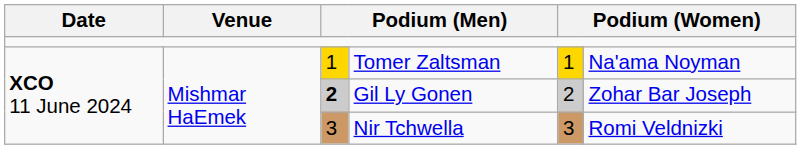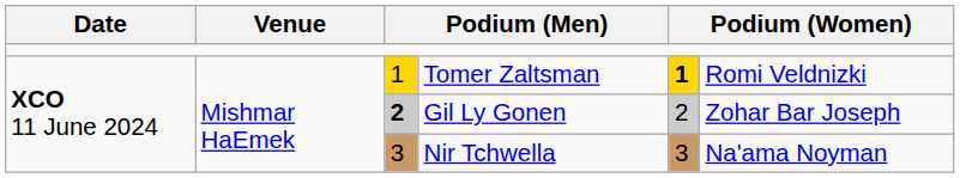 <table class="wikitable" width=70%>
 <tr>
 <th>Date</th>
 <th width=20%>Venue</th>
 <th colspan=2 width=30%>Podium (Men)</th>
 <th colspan=2 width=30%>Podium (Women)</th>
 </tr>
 <tr>
 <td colspan=6></td>
 </tr>
 <tr>
 <td rowspan=3><strong>XCO</strong> <br> 11 June 2024</td>
 <td rowspan=3><br><a href='#'>Mishmar HaEmek</a></td>
 <td bgcolor=FFD700>1</td>
 <td><a href='#'>Tomer Zaltsman</a></td>
-<td bgcolor=FFD700>1</td>
-<td><a href='#'>Na'ama Noyman</a></td>
+<td bgcolor=FFD700><strong>1</strong></td>
+<td><a href='#'>Romi Veldnizki</a></td>
 </tr>
 <tr>
 <td bgcolor=CCCCCC><strong>2</strong></td>
 <td><a href='#'>Gil Ly Gonen</a></td>
 <td bgcolor=CCCCCC>2</td>
 <td><a href='#'>Zohar Bar Joseph</a></td>
 </tr>
 <tr>
 <td bgcolor=CC9966>3</td>
 <td><a href='#'>Nir Tchwella</a></td>
 <td bgcolor=CC9966>3</td>
-<td><a href='#'>Romi Veldnizki</a></td>
+<td><a href='#'>Na'ama Noyman</a></td>
 </tr>
 </table>
